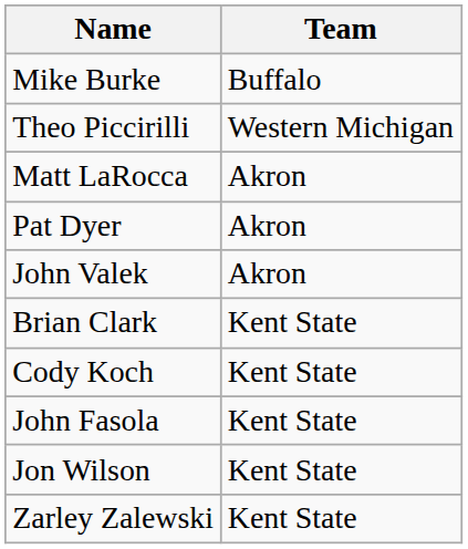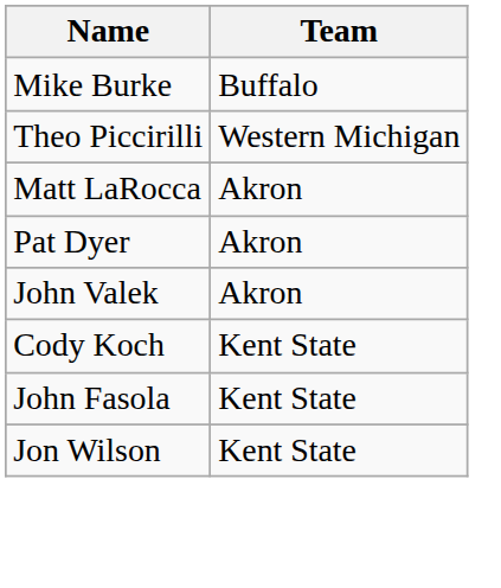 <table class=wikitable>
 <tr>
 <th>Name</th>
 <th>Team</th>
 </tr>
 <tr>
 <td>Mike Burke</td>
 <td>Buffalo</td>
 </tr>
 <tr>
 <td>Theo Piccirilli</td>
 <td>Western Michigan</td>
 </tr>
 <tr>
 <td>Matt LaRocca</td>
 <td>Akron</td>
 </tr>
 <tr>
 <td>Pat Dyer</td>
 <td>Akron</td>
 </tr>
 <tr>
 <td>John Valek</td>
 <td>Akron</td>
 </tr>
 <tr>
-<td>Brian Clark</td>
-<td>Kent State</td>
-</tr>
-<tr>
 <td>Cody Koch</td>
 <td>Kent State</td>
 </tr>
 <tr>
 <td>John Fasola</td>
 <td>Kent State</td>
 </tr>
 <tr>
 <td>Jon Wilson</td>
 <td>Kent State</td>
 </tr>
-<tr>
-<td>Zarley Zalewski</td>
-<td>Kent State</td>
-</tr>
 </table>
